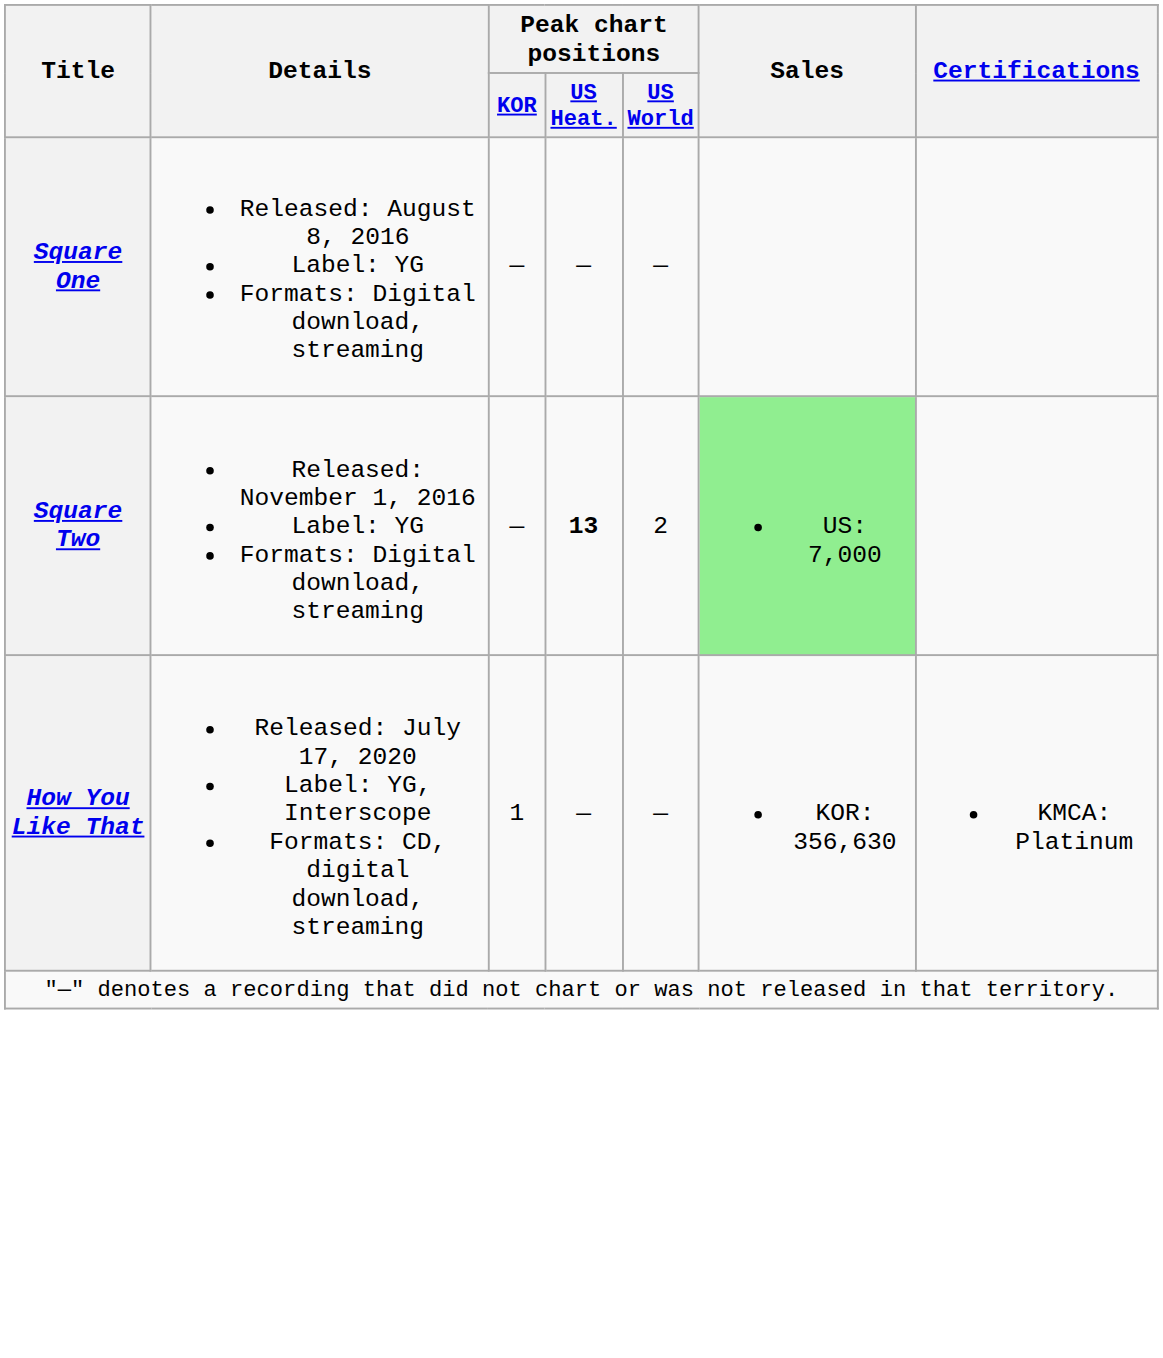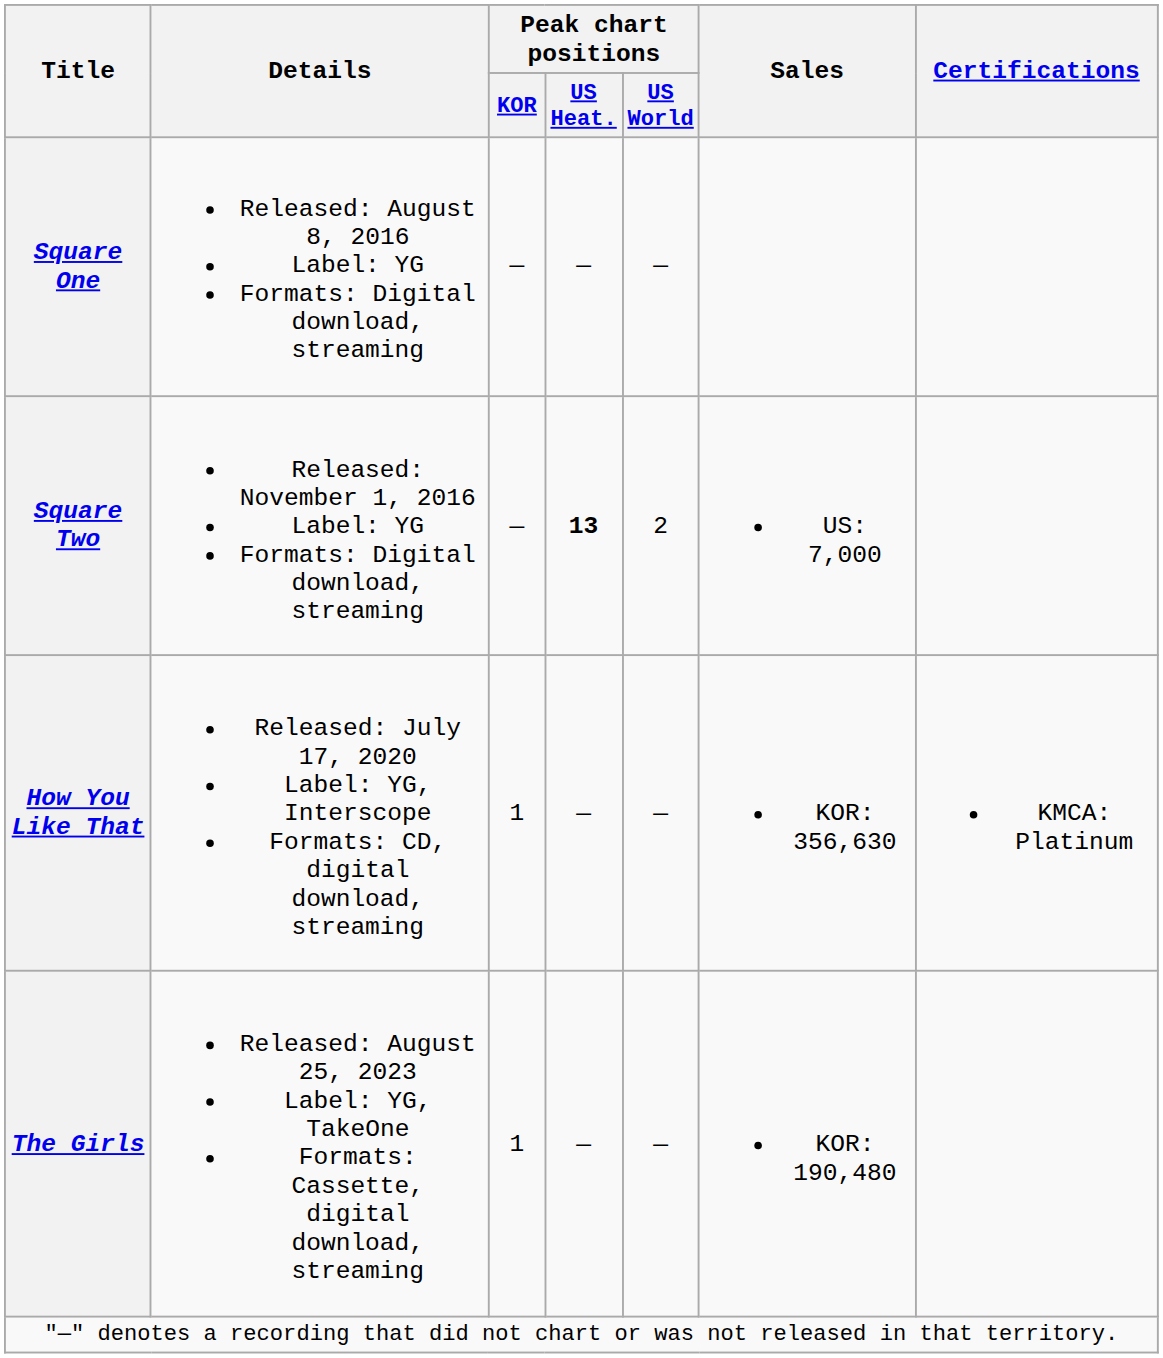 <table class="wikitable plainrowheaders" style="text-align:center;">
 <tr>
 <th rowspan="2" style="width:8.5em;">Title</th>
 <th rowspan="2" style="width:20em;">Details</th>
 <th colspan="3">Peak chart positions</th>
 <th rowspan="2" style="width:10em;">Sales</th>
 <th rowspan="2" style="width:11em;"><a href='#'>Certifications</a><br></th>
 </tr>
 <tr>
 <th scope="col" style="width:2.5em;font-size:90%;"><a href='#'>KOR</a><br></th>
 <th scope="col" style="width:2.5em;font-size:90%;"><a href='#'>US<br>Heat.</a><br></th>
 <th scope="col" style="width:2.5em;font-size:90%;"><a href='#'>US<br>World</a><br></th>
 </tr>
 <tr>
 <th scope="row"><em><a href='#'>Square One</a></em></th>
 <td><br><ul><li>Released: August 8, 2016</li><li>Label: YG</li><li>Formats: Digital download, streaming</li></ul></td>
 <td>—</td>
 <td>—</td>
 <td>—</td>
 <td></td>
 <td></td>
 </tr>
 <tr>
 <th scope="row"><em><a href='#'>Square Two</a></em></th>
 <td><br><ul><li>Released: November 1, 2016</li><li>Label: YG</li><li>Formats: Digital download, streaming</li></ul></td>
 <td>—</td>
 <td><strong>13</strong></td>
 <td>2</td>
-<td style="background: lightgreen;"><br><ul><li>US: 7,000</li></ul></td>
+<td><br><ul><li>US: 7,000</li></ul></td>
 <td></td>
 </tr>
 <tr>
 <th scope="row"><em><a href='#'>How You Like That</a></em></th>
 <td><br><ul><li>Released: July 17, 2020</li><li>Label: YG, Interscope</li><li>Formats: CD, digital download, streaming</li></ul></td>
 <td>1</td>
 <td>—</td>
 <td>—</td>
 <td><br><ul><li>KOR: 356,630</li></ul></td>
 <td><br><ul><li>KMCA: Platinum</li></ul></td>
 </tr>
 <tr>
+<th scope="row"><em><a href='#'>The Girls</a></em></th>
+<td><br><ul><li>Released: August 25, 2023</li><li>Label: YG, TakeOne</li><li>Formats: Cassette, digital download, streaming</li></ul></td>
+<td>1</td>
+<td>—</td>
+<td>—</td>
+<td><br><ul><li>KOR: 190,480</li></ul></td>
+<td></td>
+</tr>
+<tr>
 <td colspan="7" style="font-size:90%">"—" denotes a recording that did not chart or was not released in that territory.</td>
 </tr>
 </table>
